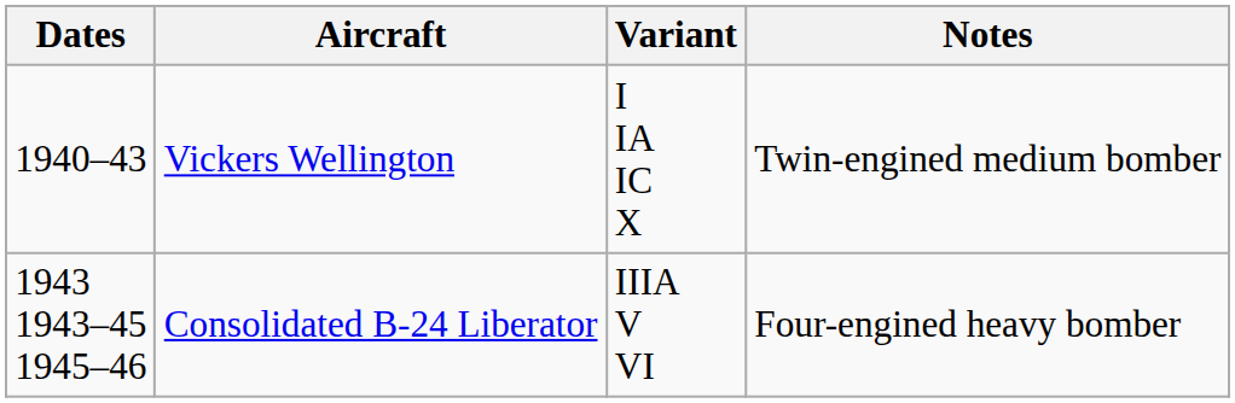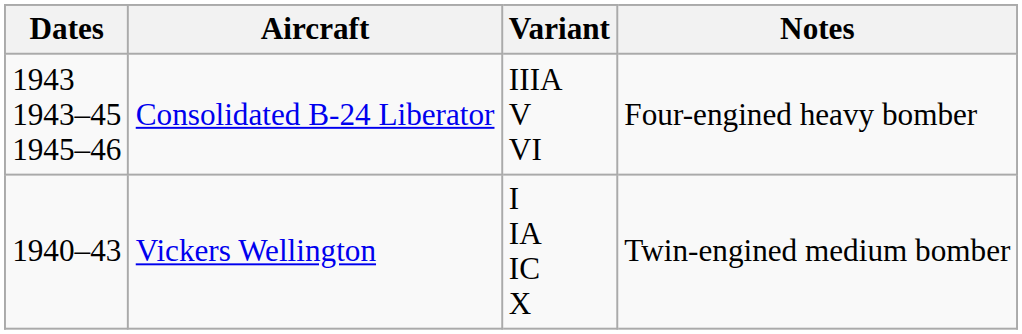 <table class="wikitable">
 <tr>
 <th>Dates</th>
 <th>Aircraft</th>
 <th>Variant</th>
 <th>Notes</th>
 </tr>
 <tr>
+<td>1943<br>1943–45<br>1945–46</td>
+<td><a href='#'>Consolidated B-24 Liberator</a></td>
+<td>IIIA<br>V<br>VI</td>
+<td>Four-engined heavy bomber</td>
+</tr>
+<tr>
 <td>1940–43</td>
 <td><a href='#'>Vickers Wellington</a></td>
 <td>I<br>IA<br>IC<br>X</td>
 <td>Twin-engined medium bomber</td>
 </tr>
-<tr>
-<td>1943<br>1943–45<br>1945–46</td>
-<td><a href='#'>Consolidated B-24 Liberator</a></td>
-<td>IIIA<br>V<br>VI</td>
-<td>Four-engined heavy bomber</td>
-</tr>
 </table>
